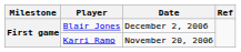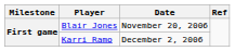 <table class="wikitable">
 <tr>
 <th scope="col">Milestone</th>
 <th scope="col">Player</th>
 <th scope="col">Date</th>
 <th scope="col">Ref</th>
 </tr>
 <tr>
 <th rowspan=2>First game</th>
 <td><a href='#'>Blair Jones</a></td>
-<td>December 2, 2006</td>
+<td>November 20, 2006</td>
 <td rowspan=2></td>
 </tr>
 <tr>
 <td><a href='#'>Karri Ramo</a></td>
-<td>November 20, 2006</td>
+<td>December 2, 2006</td>
 </tr>
 </table>
